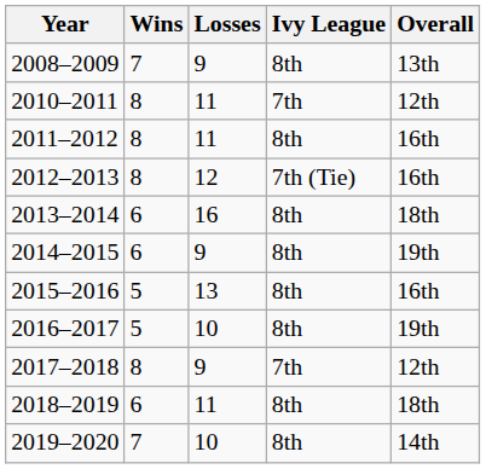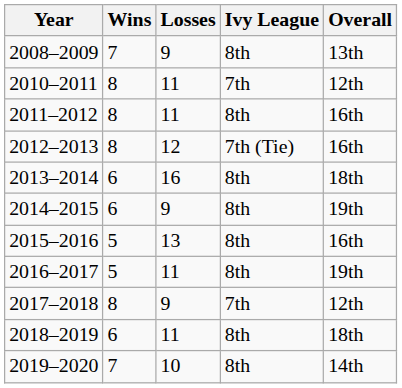 <table class="wikitable">
 <tr>
 <th>Year</th>
 <th>Wins</th>
 <th>Losses</th>
 <th>Ivy League</th>
 <th>Overall</th>
 </tr>
 <tr>
 <td>2008–2009</td>
 <td>7</td>
 <td>9</td>
 <td>8th</td>
 <td>13th</td>
 </tr>
 <tr>
 <td>2010–2011</td>
 <td>8</td>
 <td>11</td>
 <td>7th</td>
 <td>12th</td>
 </tr>
 <tr>
 <td>2011–2012</td>
 <td>8</td>
 <td>11</td>
 <td>8th</td>
 <td>16th</td>
 </tr>
 <tr>
 <td>2012–2013</td>
 <td>8</td>
 <td>12</td>
 <td>7th (Tie)</td>
 <td>16th</td>
 </tr>
 <tr>
 <td>2013–2014</td>
 <td>6</td>
 <td>16</td>
 <td>8th</td>
 <td>18th</td>
 </tr>
 <tr>
 <td>2014–2015</td>
 <td>6</td>
 <td>9</td>
 <td>8th</td>
 <td>19th</td>
 </tr>
 <tr>
 <td>2015–2016</td>
 <td>5</td>
 <td>13</td>
 <td>8th</td>
 <td>16th</td>
 </tr>
 <tr>
 <td>2016–2017</td>
 <td>5</td>
-<td>10</td>
+<td>11</td>
 <td>8th</td>
 <td>19th</td>
 </tr>
 <tr>
 <td>2017–2018</td>
 <td>8</td>
 <td>9</td>
 <td>7th</td>
 <td>12th</td>
 </tr>
 <tr>
 <td>2018–2019</td>
 <td>6</td>
 <td>11</td>
 <td>8th</td>
 <td>18th</td>
 </tr>
 <tr>
 <td>2019–2020</td>
 <td>7</td>
 <td>10</td>
 <td>8th</td>
 <td>14th</td>
 </tr>
 </table>
